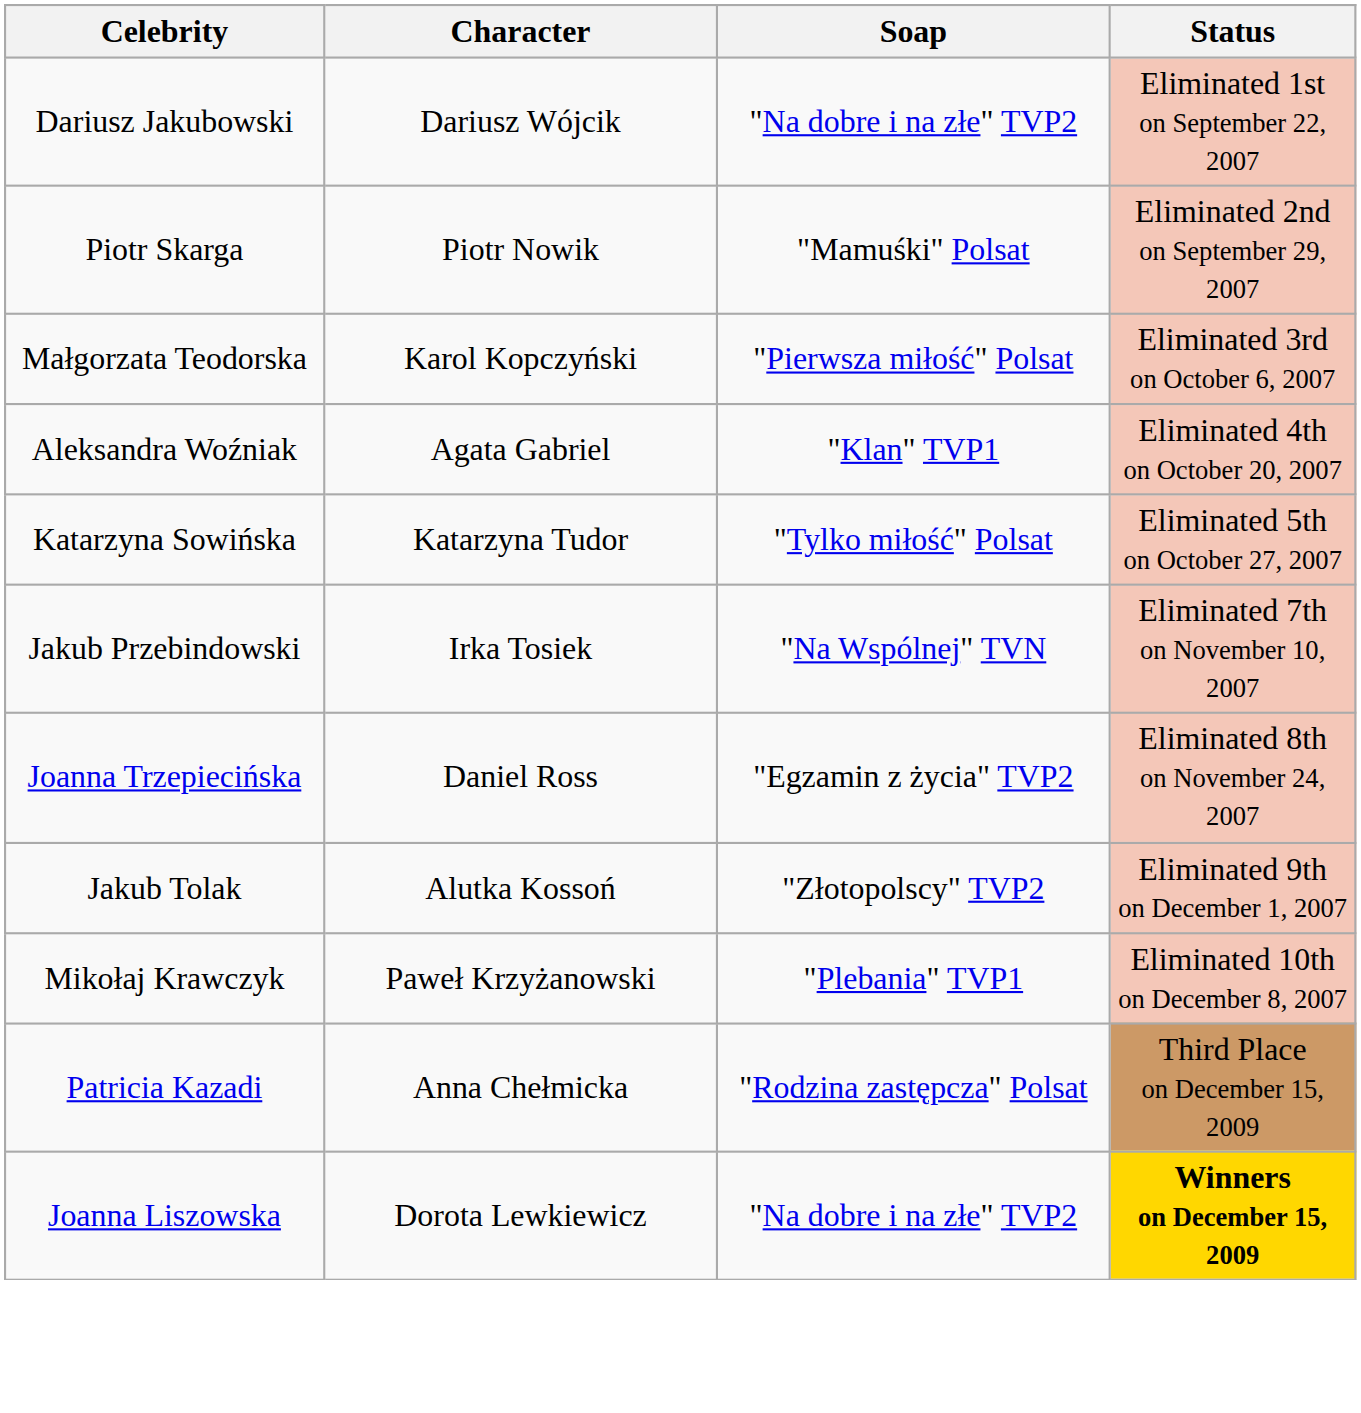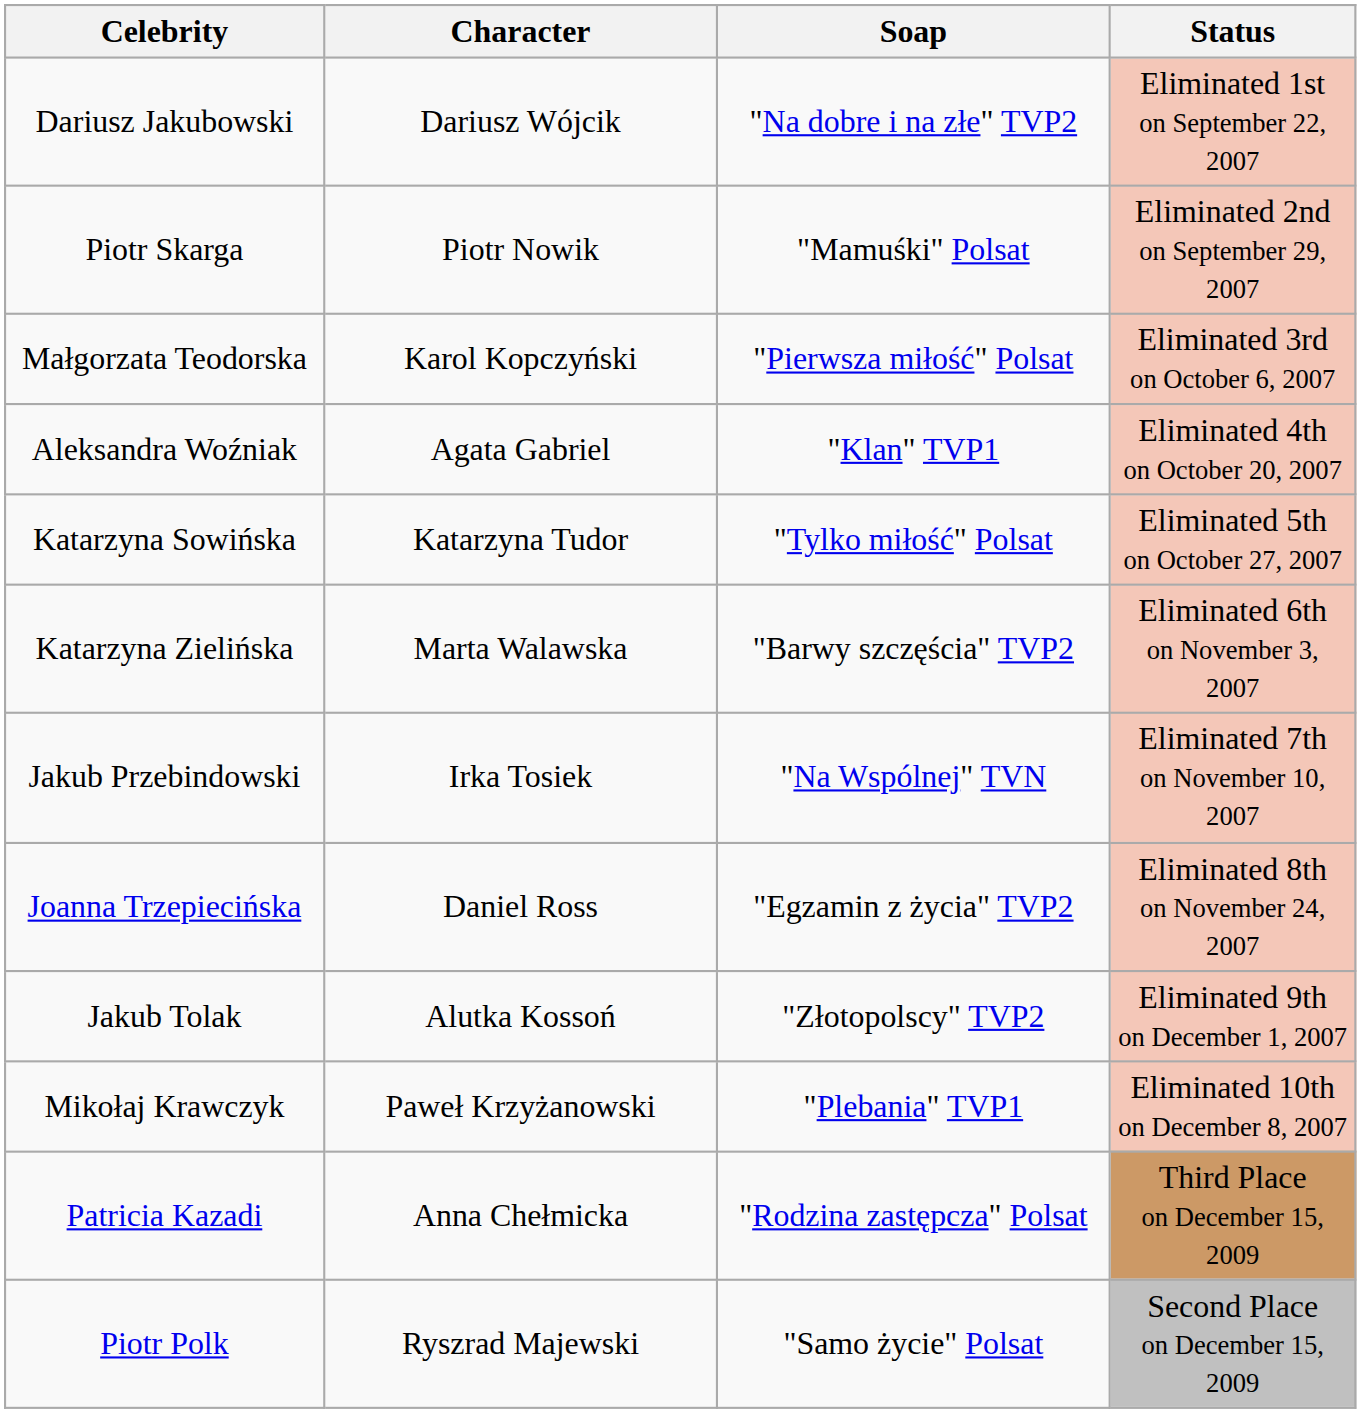 <table class="wikitable"  style="margin:auto; text-align:center; font-size:95%;">
 <tr>
 <th style="width:145px;">Celebrity</th>
 <th style="width:180px;">Character</th>
 <th style="width:180px;">Soap</th>
 <th style="width:110px;">Status</th>
 </tr>
 <tr>
 <td>Dariusz Jakubowski</td>
 <td>Dariusz Wójcik</td>
 <td>"<a href='#'>Na dobre i na złe</a>" <a href='#'>TVP2</a></td>
 <td bgcolor="#F4C7B8">Eliminated 1st<br><small>on September 22, 2007</small></td>
 </tr>
 <tr>
 <td>Piotr Skarga</td>
 <td>Piotr Nowik</td>
 <td>"Mamuśki" <a href='#'>Polsat</a></td>
 <td bgcolor="#F4C7B8">Eliminated 2nd<br><small>on September 29, 2007</small></td>
 </tr>
 <tr>
 <td>Małgorzata Teodorska</td>
 <td>Karol Kopczyński</td>
 <td>"<a href='#'>Pierwsza miłość</a>" <a href='#'>Polsat</a></td>
 <td bgcolor="#F4C7B8">Eliminated 3rd<br><small>on October 6, 2007</small></td>
 </tr>
 <tr>
 <td>Aleksandra Woźniak</td>
 <td>Agata Gabriel</td>
 <td>"<a href='#'>Klan</a>" <a href='#'>TVP1</a></td>
 <td bgcolor="#F4C7B8">Eliminated 4th<br><small>on October 20, 2007</small></td>
 </tr>
 <tr>
 <td>Katarzyna Sowińska</td>
 <td>Katarzyna Tudor</td>
 <td>"<a href='#'>Tylko miłość</a>" <a href='#'>Polsat</a></td>
 <td bgcolor="#F4C7B8">Eliminated 5th<br><small>on October 27, 2007</small></td>
 </tr>
 <tr>
+<td>Katarzyna Zielińska</td>
+<td>Marta Walawska</td>
+<td>"Barwy szczęścia" <a href='#'>TVP2</a></td>
+<td bgcolor="#F4C7B8">Eliminated 6th<br><small>on November 3, 2007</small></td>
+</tr>
+<tr>
 <td>Jakub Przebindowski</td>
 <td>Irka Tosiek</td>
 <td>"<a href='#'>Na Wspólnej</a>" <a href='#'>TVN</a></td>
 <td bgcolor="#F4C7B8">Eliminated 7th<br><small>on November 10, 2007</small></td>
 </tr>
 <tr>
 <td><a href='#'>Joanna Trzepiecińska</a></td>
 <td>Daniel Ross</td>
 <td>"Egzamin z życia" <a href='#'>TVP2</a></td>
 <td bgcolor="#F4C7B8">Eliminated 8th<br><small>on November 24, 2007</small></td>
 </tr>
 <tr>
 <td>Jakub Tolak</td>
 <td>Alutka Kossoń</td>
 <td>"Złotopolscy" <a href='#'>TVP2</a></td>
 <td bgcolor="#F4C7B8">Eliminated 9th<br><small>on December 1, 2007</small></td>
 </tr>
 <tr>
 <td>Mikołaj Krawczyk</td>
 <td>Paweł Krzyżanowski</td>
 <td>"<a href='#'>Plebania</a>" <a href='#'>TVP1</a></td>
 <td bgcolor="#F4C7B8">Eliminated 10th<br><small>on December 8, 2007</small></td>
 </tr>
 <tr>
 <td><a href='#'>Patricia Kazadi</a></td>
 <td>Anna Chełmicka</td>
 <td>"<a href='#'>Rodzina zastępcza</a>" <a href='#'>Polsat</a></td>
 <td bgcolor="#cc9966">Third Place<br><small>on December 15, 2009</small></td>
 </tr>
 <tr>
-<td><a href='#'>Joanna Liszowska</a></td>
-<td>Dorota Lewkiewicz</td>
-<td>"<a href='#'>Na dobre i na złe</a>" <a href='#'>TVP2</a></td>
-<td bgcolor="gold"><strong>Winners<br><small>on December 15, 2009</small></strong></td>
+<td><a href='#'>Piotr Polk</a></td>
+<td>Ryszrad Majewski</td>
+<td>"Samo życie" <a href='#'>Polsat</a></td>
+<td bgcolor="silver">Second Place<br><small>on December 15, 2009</small></td>
 </tr>
 </table>
